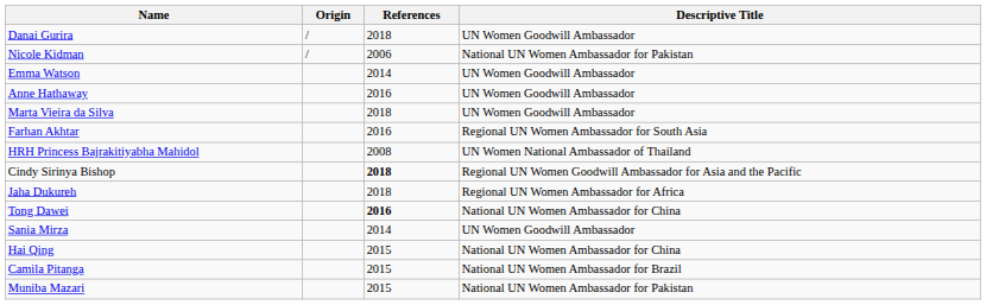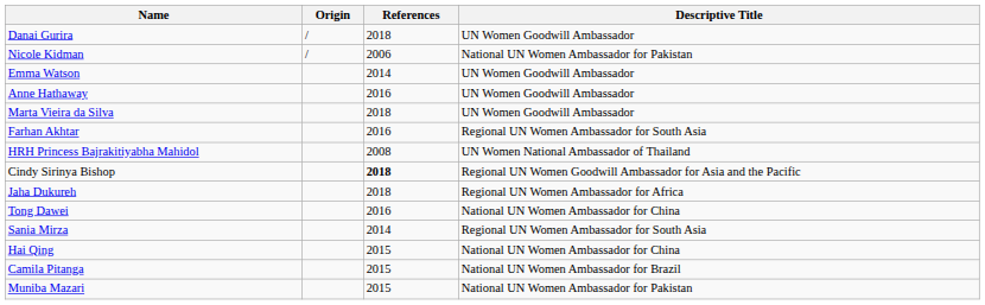 <table class="wikitable sortable" style="width: 100%;">
 <tr>
 <th>Name</th>
 <th>Origin</th>
 <th>References</th>
 <th>Descriptive Title</th>
 </tr>
 <tr>
 <td><a href='#'>Danai Gurira</a></td>
 <td> / </td>
 <td>2018</td>
 <td>UN Women Goodwill Ambassador</td>
 </tr>
 <tr>
 <td><a href='#'>Nicole Kidman</a></td>
 <td> / </td>
 <td>2006</td>
 <td>National UN Women Ambassador for Pakistan</td>
 </tr>
 <tr>
 <td><a href='#'>Emma Watson</a></td>
 <td></td>
 <td>2014</td>
 <td>UN Women Goodwill Ambassador</td>
 </tr>
 <tr>
 <td><a href='#'>Anne Hathaway</a></td>
 <td></td>
 <td>2016</td>
 <td>UN Women Goodwill Ambassador</td>
 </tr>
 <tr>
 <td><a href='#'>Marta Vieira da Silva</a></td>
 <td></td>
 <td>2018</td>
 <td>UN Women Goodwill Ambassador</td>
 </tr>
 <tr>
 <td><a href='#'>Farhan Akhtar</a></td>
 <td></td>
 <td>2016</td>
 <td>Regional UN Women Ambassador for South Asia</td>
 </tr>
 <tr>
 <td><a href='#'>HRH Princess Bajrakitiyabha Mahidol</a></td>
 <td></td>
 <td>2008</td>
 <td>UN Women National Ambassador of Thailand</td>
 </tr>
 <tr>
 <td>Cindy Sirinya Bishop</td>
 <td></td>
 <td><strong>2018</strong></td>
 <td>Regional UN Women Goodwill Ambassador for Asia and the Pacific</td>
 </tr>
 <tr>
 <td><a href='#'>Jaha Dukureh</a></td>
 <td></td>
 <td>2018</td>
 <td>Regional UN Women Ambassador for Africa</td>
 </tr>
 <tr>
 <td><a href='#'>Tong Dawei</a></td>
 <td></td>
-<td><strong>2016</strong></td>
+<td>2016</td>
 <td>National UN Women Ambassador for China</td>
 </tr>
 <tr>
 <td><a href='#'>Sania Mirza</a></td>
 <td></td>
 <td>2014</td>
-<td>UN Women Goodwill Ambassador</td>
+<td>Regional UN Women Ambassador for South Asia</td>
 </tr>
 <tr>
 <td><a href='#'>Hai Qing</a></td>
 <td></td>
 <td>2015</td>
 <td>National UN Women Ambassador for China</td>
 </tr>
 <tr>
 <td><a href='#'>Camila Pitanga</a></td>
 <td></td>
 <td>2015</td>
 <td>National UN Women Ambassador for Brazil</td>
 </tr>
 <tr>
 <td><a href='#'>Muniba Mazari</a></td>
 <td></td>
 <td>2015</td>
 <td>National UN Women Ambassador for Pakistan</td>
 </tr>
 </table>
